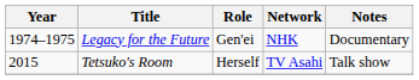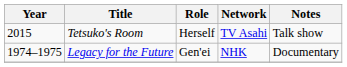 <table class="wikitable sortable">
 <tr>
 <th>Year</th>
 <th>Title</th>
 <th>Role</th>
 <th>Network</th>
 <th class="unsortable">Notes</th>
 </tr>
 <tr>
+<td>2015</td>
+<td><em>Tetsuko's Room</em></td>
+<td>Herself</td>
+<td><a href='#'>TV Asahi</a></td>
+<td>Talk show</td>
+</tr>
+<tr>
 <td>1974–1975</td>
 <td><em><a href='#'>Legacy for the Future</a></em></td>
 <td>Gen'ei</td>
 <td><a href='#'>NHK</a></td>
 <td>Documentary</td>
 </tr>
 <tr>
-<td>2015</td>
-<td><em>Tetsuko's Room</em></td>
-<td>Herself</td>
-<td><a href='#'>TV Asahi</a></td>
-<td>Talk show</td>
-</tr>
-<tr>
 </tr>
 </table>
